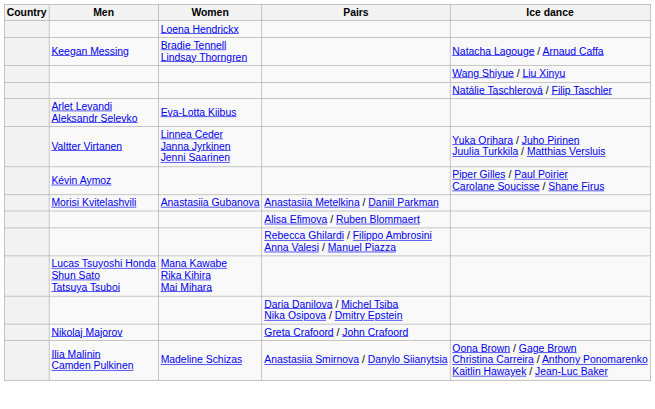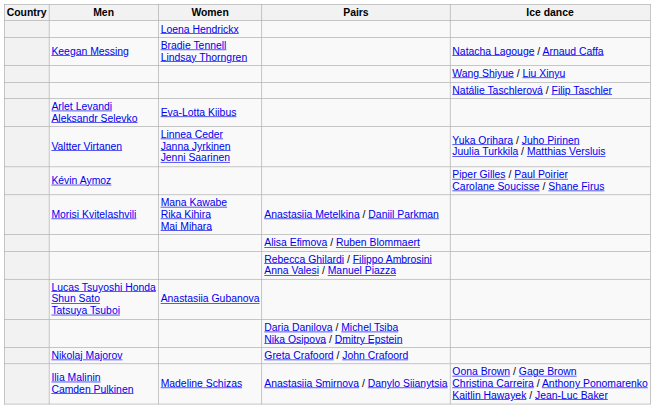 <table class="wikitable unsortable" style="text-align:left;">
 <tr>
 <th scope="col">Country</th>
 <th scope="col">Men</th>
 <th scope="col">Women</th>
 <th scope="col">Pairs</th>
 <th scope="col">Ice dance</th>
 </tr>
 <tr>
 <th scope="row" style="text-align:left"></th>
 <td></td>
 <td><a href='#'>Loena Hendrickx</a></td>
 <td></td>
 <td></td>
 </tr>
 <tr>
 <th scope="row" style="text-align:left"></th>
 <td><a href='#'>Keegan Messing</a></td>
 <td><a href='#'>Bradie Tennell</a><br><a href='#'>Lindsay Thorngren</a></td>
 <td></td>
 <td><a href='#'>Natacha Lagouge</a> / <a href='#'>Arnaud Caffa</a></td>
 </tr>
 <tr>
 <th scope="row" style="text-align:left"></th>
 <td></td>
 <td></td>
 <td></td>
 <td><a href='#'>Wang Shiyue</a> / <a href='#'>Liu Xinyu</a></td>
 </tr>
 <tr>
 <th scope="row" style="text-align:left"></th>
 <td></td>
 <td></td>
 <td></td>
 <td><a href='#'>Natálie Taschlerová</a> / <a href='#'>Filip Taschler</a></td>
 </tr>
 <tr>
 <th scope="row" style="text-align:left"></th>
 <td><a href='#'>Arlet Levandi</a><br><a href='#'>Aleksandr Selevko</a></td>
 <td><a href='#'>Eva-Lotta Kiibus</a></td>
 <td></td>
 <td></td>
 </tr>
 <tr>
 <th scope="row" style="text-align:left"></th>
 <td><a href='#'>Valtter Virtanen</a></td>
 <td><a href='#'>Linnea Ceder</a><br><a href='#'>Janna Jyrkinen</a><br><a href='#'>Jenni Saarinen</a></td>
 <td></td>
 <td><a href='#'>Yuka Orihara</a> / <a href='#'>Juho Pirinen</a><br><a href='#'>Juulia Turkkila</a> / <a href='#'>Matthias Versluis</a></td>
 </tr>
 <tr>
 <th scope="row" style="text-align:left"></th>
 <td><a href='#'>Kévin Aymoz</a></td>
 <td></td>
 <td></td>
 <td><a href='#'>Piper Gilles</a> / <a href='#'>Paul Poirier</a><br><a href='#'>Carolane Soucisse</a> / <a href='#'>Shane Firus</a></td>
 </tr>
 <tr>
 <th scope="row" style="text-align:left"></th>
 <td><a href='#'>Morisi Kvitelashvili</a></td>
-<td><a href='#'>Anastasiia Gubanova</a></td>
+<td><a href='#'>Mana Kawabe</a><br><a href='#'>Rika Kihira</a><br><a href='#'>Mai Mihara</a></td>
 <td><a href='#'>Anastasiia Metelkina</a> / <a href='#'>Daniil Parkman</a></td>
 <td></td>
 </tr>
 <tr>
 <th scope="row" style="text-align:left"></th>
 <td></td>
 <td></td>
 <td><a href='#'>Alisa Efimova</a> / <a href='#'>Ruben Blommaert</a></td>
 <td></td>
 </tr>
 <tr>
 <th scope="row" style="text-align:left"></th>
 <td></td>
 <td></td>
 <td><a href='#'>Rebecca Ghilardi</a> / <a href='#'>Filippo Ambrosini</a> <br> <a href='#'>Anna Valesi</a> / <a href='#'>Manuel Piazza</a></td>
 <td></td>
 </tr>
 <tr>
 <th scope="row" style="text-align:left"></th>
 <td><a href='#'>Lucas Tsuyoshi Honda</a><br><a href='#'>Shun Sato</a><br><a href='#'>Tatsuya Tsuboi</a></td>
-<td><a href='#'>Mana Kawabe</a><br><a href='#'>Rika Kihira</a><br><a href='#'>Mai Mihara</a></td>
+<td><a href='#'>Anastasiia Gubanova</a></td>
 <td></td>
 <td></td>
 </tr>
 <tr>
 <th scope="row" style="text-align:left"></th>
 <td></td>
 <td></td>
 <td><a href='#'>Daria Danilova</a> / <a href='#'>Michel Tsiba</a><br><a href='#'>Nika Osipova</a> / <a href='#'>Dmitry Epstein</a></td>
 <td></td>
 </tr>
 <tr>
 <th scope="row" style="text-align:left"></th>
 <td><a href='#'>Nikolaj Majorov</a></td>
 <td></td>
 <td><a href='#'>Greta Crafoord</a> / <a href='#'>John Crafoord</a></td>
 <td></td>
 </tr>
 <tr>
 <th scope="row" style="text-align:left"></th>
 <td><a href='#'>Ilia Malinin</a><br><a href='#'>Camden Pulkinen</a></td>
 <td><a href='#'>Madeline Schizas</a></td>
 <td><a href='#'>Anastasiia Smirnova</a> / <a href='#'>Danylo Siianytsia</a></td>
 <td><a href='#'>Oona Brown</a> / <a href='#'>Gage Brown</a><br><a href='#'>Christina Carreira</a> / <a href='#'>Anthony Ponomarenko</a><br><a href='#'>Kaitlin Hawayek</a> / <a href='#'>Jean-Luc Baker</a></td>
 </tr>
 </table>
